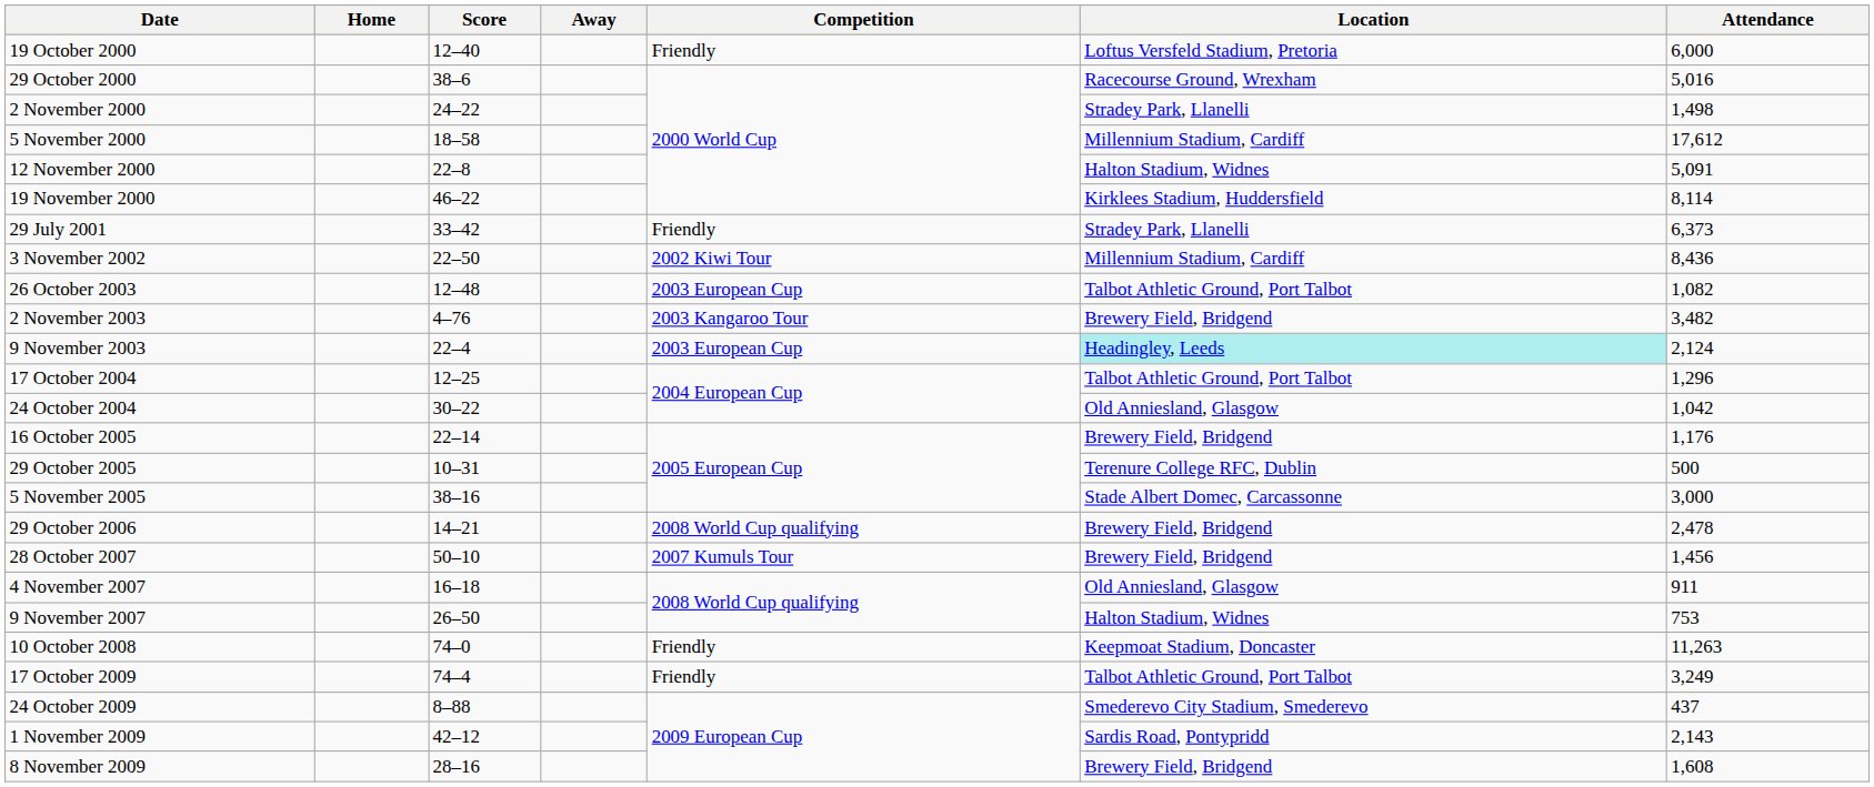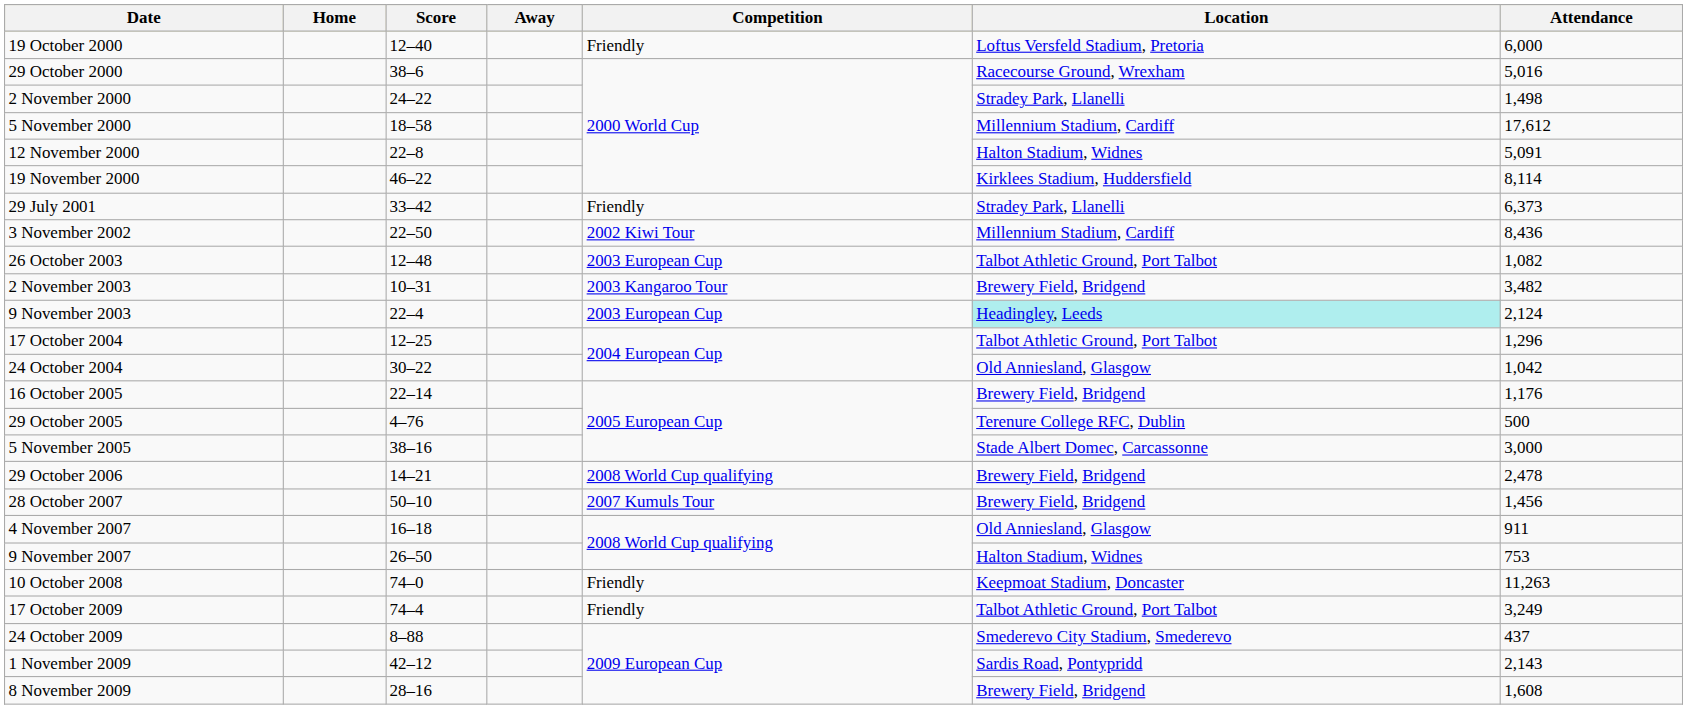 <table class="wikitable" width=100%>
 <tr bgcolor=#bdb76b>
 <th>Date</th>
 <th>Home</th>
 <th>Score</th>
 <th>Away</th>
 <th>Competition</th>
 <th>Location</th>
 <th>Attendance</th>
 </tr>
 <tr>
 <td>19 October 2000</td>
 <td></td>
 <td>12–40</td>
 <td></td>
 <td>Friendly</td>
 <td><a href='#'>Loftus Versfeld Stadium</a>, <a href='#'>Pretoria</a></td>
 <td>6,000</td>
 </tr>
 <tr>
 <td>29 October 2000</td>
 <td></td>
 <td>38–6</td>
 <td></td>
 <td rowspan=5><a href='#'>2000 World Cup</a></td>
 <td><a href='#'>Racecourse Ground</a>, <a href='#'>Wrexham</a></td>
 <td>5,016</td>
 </tr>
 <tr>
 <td>2 November 2000</td>
 <td></td>
 <td>24–22</td>
 <td></td>
 <td><a href='#'>Stradey Park</a>, <a href='#'>Llanelli</a></td>
 <td>1,498</td>
 </tr>
 <tr>
 <td>5 November 2000</td>
 <td></td>
 <td>18–58</td>
 <td></td>
 <td><a href='#'>Millennium Stadium</a>, <a href='#'>Cardiff</a></td>
 <td>17,612</td>
 </tr>
 <tr>
 <td>12 November 2000</td>
 <td></td>
 <td>22–8</td>
 <td></td>
 <td><a href='#'>Halton Stadium</a>, <a href='#'>Widnes</a></td>
 <td>5,091</td>
 </tr>
 <tr>
 <td>19 November 2000</td>
 <td></td>
 <td>46–22</td>
 <td></td>
 <td><a href='#'>Kirklees Stadium</a>, <a href='#'>Huddersfield</a></td>
 <td>8,114</td>
 </tr>
 <tr>
 <td>29 July 2001</td>
 <td></td>
 <td>33–42</td>
 <td></td>
 <td>Friendly</td>
 <td><a href='#'>Stradey Park</a>, <a href='#'>Llanelli</a></td>
 <td>6,373</td>
 </tr>
 <tr>
 <td>3 November 2002</td>
 <td></td>
 <td>22–50</td>
 <td></td>
 <td><a href='#'>2002 Kiwi Tour</a></td>
 <td><a href='#'>Millennium Stadium</a>, <a href='#'>Cardiff</a></td>
 <td>8,436</td>
 </tr>
 <tr>
 <td>26 October 2003</td>
 <td></td>
 <td>12–48</td>
 <td></td>
 <td><a href='#'>2003 European Cup</a></td>
 <td><a href='#'>Talbot Athletic Ground</a>, <a href='#'>Port Talbot</a></td>
 <td>1,082</td>
 </tr>
 <tr>
 <td>2 November 2003</td>
 <td></td>
-<td>4–76</td>
+<td>10–31</td>
 <td></td>
 <td><a href='#'>2003 Kangaroo Tour</a></td>
 <td><a href='#'>Brewery Field</a>, <a href='#'>Bridgend</a></td>
 <td>3,482</td>
 </tr>
 <tr>
 <td>9 November 2003</td>
 <td></td>
 <td>22–4</td>
 <td></td>
 <td><a href='#'>2003 European Cup</a></td>
 <td style="background: paleturquoise;"><a href='#'>Headingley</a>, <a href='#'>Leeds</a></td>
 <td>2,124</td>
 </tr>
 <tr>
 <td>17 October 2004</td>
 <td></td>
 <td>12–25</td>
 <td></td>
 <td rowspan=2><a href='#'>2004 European Cup</a></td>
 <td><a href='#'>Talbot Athletic Ground</a>, <a href='#'>Port Talbot</a></td>
 <td>1,296</td>
 </tr>
 <tr>
 <td>24 October 2004</td>
 <td></td>
 <td>30–22</td>
 <td></td>
 <td><a href='#'>Old Anniesland</a>, <a href='#'>Glasgow</a></td>
 <td>1,042</td>
 </tr>
 <tr>
 <td>16 October 2005</td>
 <td></td>
 <td>22–14</td>
 <td></td>
 <td rowspan=3><a href='#'>2005 European Cup</a></td>
 <td><a href='#'>Brewery Field</a>, <a href='#'>Bridgend</a></td>
 <td>1,176</td>
 </tr>
 <tr>
 <td>29 October 2005</td>
 <td></td>
-<td>10–31</td>
+<td>4–76</td>
 <td></td>
 <td><a href='#'>Terenure College RFC</a>, <a href='#'>Dublin</a></td>
 <td>500</td>
 </tr>
 <tr>
 <td>5 November 2005</td>
 <td></td>
 <td>38–16</td>
 <td></td>
 <td><a href='#'>Stade Albert Domec</a>, <a href='#'>Carcassonne</a></td>
 <td>3,000</td>
 </tr>
 <tr>
 <td>29 October 2006</td>
 <td></td>
 <td>14–21</td>
 <td></td>
 <td><a href='#'>2008 World Cup qualifying</a></td>
 <td><a href='#'>Brewery Field</a>, <a href='#'>Bridgend</a></td>
 <td>2,478</td>
 </tr>
 <tr>
 <td>28 October 2007</td>
 <td></td>
 <td>50–10</td>
 <td></td>
 <td><a href='#'>2007 Kumuls Tour</a></td>
 <td><a href='#'>Brewery Field</a>, <a href='#'>Bridgend</a></td>
 <td>1,456</td>
 </tr>
 <tr>
 <td>4 November 2007</td>
 <td></td>
 <td>16–18</td>
 <td></td>
 <td rowspan=2><a href='#'>2008 World Cup qualifying</a></td>
 <td><a href='#'>Old Anniesland</a>, <a href='#'>Glasgow</a></td>
 <td>911</td>
 </tr>
 <tr>
 <td>9 November 2007</td>
 <td></td>
 <td>26–50</td>
 <td></td>
 <td><a href='#'>Halton Stadium</a>, <a href='#'>Widnes</a></td>
 <td>753</td>
 </tr>
 <tr>
 <td>10 October 2008</td>
 <td></td>
 <td>74–0</td>
 <td></td>
 <td>Friendly</td>
 <td><a href='#'>Keepmoat Stadium</a>, <a href='#'>Doncaster</a></td>
 <td>11,263</td>
 </tr>
 <tr>
 <td>17 October 2009</td>
 <td></td>
 <td>74–4</td>
 <td></td>
 <td>Friendly</td>
 <td><a href='#'>Talbot Athletic Ground</a>, <a href='#'>Port Talbot</a></td>
 <td>3,249</td>
 </tr>
 <tr>
 <td>24 October 2009</td>
 <td></td>
 <td>8–88</td>
 <td></td>
 <td rowspan=3><a href='#'>2009 European Cup</a></td>
 <td><a href='#'>Smederevo City Stadium</a>, <a href='#'>Smederevo</a></td>
 <td>437</td>
 </tr>
 <tr>
 <td>1 November 2009</td>
 <td></td>
 <td>42–12</td>
 <td></td>
 <td><a href='#'>Sardis Road</a>, <a href='#'>Pontypridd</a></td>
 <td>2,143</td>
 </tr>
 <tr>
 <td>8 November 2009</td>
 <td></td>
 <td>28–16</td>
 <td></td>
 <td><a href='#'>Brewery Field</a>, <a href='#'>Bridgend</a></td>
 <td>1,608</td>
 </tr>
 </table>
